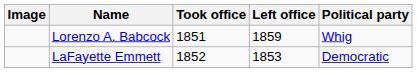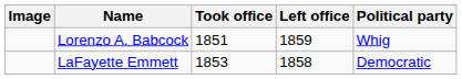 <table class="wikitable">
 <tr>
 <th>Image</th>
 <th>Name</th>
 <th>Took office</th>
 <th>Left office</th>
 <th>Political party</th>
 </tr>
 <tr>
 <td></td>
 <td><a href='#'>Lorenzo A. Babcock</a></td>
 <td>1851</td>
 <td>1859</td>
 <td><a href='#'>Whig</a></td>
 </tr>
 <tr>
 <td></td>
 <td><a href='#'>LaFayette Emmett</a></td>
-<td>1852</td>
 <td>1853</td>
+<td>1858</td>
 <td><a href='#'>Democratic</a></td>
 </tr>
 </table>
